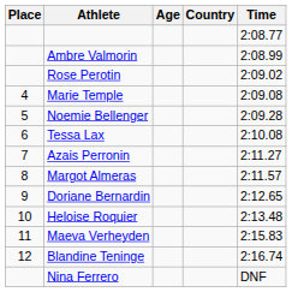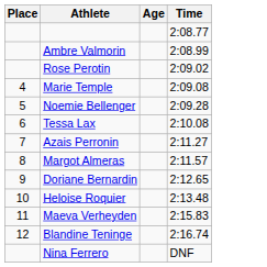 <table class="wikitable mw-datatable sortable">
 <tr>
 <th>Place</th>
 <th>Athlete</th>
 <th>Age</th>
-<th>Country</th>
 <th>Time</th>
 </tr>
 <tr>
 <td align=center></td>
-<td></td>
 <td></td>
 <td></td>
 <td>2:08.77</td>
 </tr>
 <tr>
 <td align=center></td>
 <td><a href='#'>Ambre Valmorin</a></td>
 <td></td>
-<td></td>
 <td>2:08.99</td>
 </tr>
 <tr>
 <td align=center></td>
 <td><a href='#'>Rose Perotin</a></td>
-<td></td>
 <td></td>
 <td>2:09.02</td>
 </tr>
 <tr>
 <td align=center>4</td>
 <td><a href='#'>Marie Temple</a></td>
 <td></td>
-<td></td>
 <td>2:09.08</td>
 </tr>
 <tr>
 <td align=center>5</td>
 <td><a href='#'>Noemie Bellenger</a></td>
-<td></td>
 <td></td>
 <td>2:09.28</td>
 </tr>
 <tr>
 <td align=center>6</td>
 <td><a href='#'>Tessa Lax</a></td>
 <td></td>
-<td></td>
 <td>2:10.08</td>
 </tr>
 <tr>
 <td align=center>7</td>
 <td><a href='#'>Azais Perronin</a></td>
-<td></td>
 <td></td>
 <td>2:11.27</td>
 </tr>
 <tr>
 <td align=center>8</td>
 <td><a href='#'>Margot Almeras</a></td>
 <td></td>
-<td></td>
 <td>2:11.57</td>
 </tr>
 <tr>
 <td align=center>9</td>
 <td><a href='#'>Doriane Bernardin</a></td>
-<td></td>
 <td></td>
 <td>2:12.65</td>
 </tr>
 <tr>
 <td align=center>10</td>
 <td><a href='#'>Heloise Roquier</a></td>
 <td></td>
-<td></td>
 <td>2:13.48</td>
 </tr>
 <tr>
 <td align=center>11</td>
 <td><a href='#'>Maeva Verheyden</a></td>
-<td></td>
 <td></td>
 <td>2:15.83</td>
 </tr>
 <tr>
 <td align=center>12</td>
 <td><a href='#'>Blandine Teninge</a></td>
 <td></td>
-<td></td>
 <td>2:16.74</td>
 </tr>
 <tr>
 <td align=center></td>
 <td><a href='#'>Nina Ferrero</a></td>
 <td></td>
-<td></td>
 <td>DNF</td>
 </tr>
 </table>
